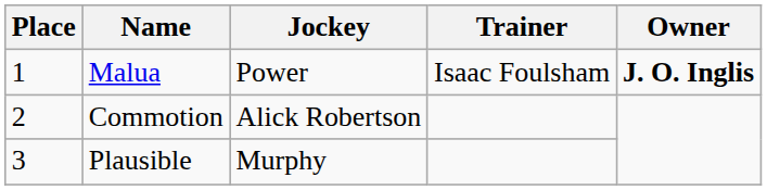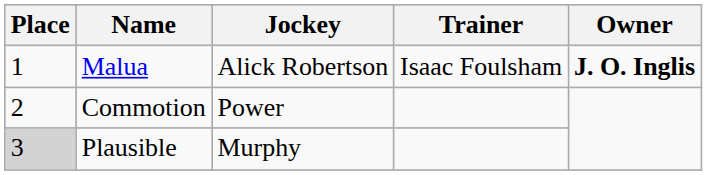 <table class="wikitable">
 <tr>
 <th>Place</th>
 <th>Name</th>
 <th>Jockey</th>
 <th>Trainer</th>
 <th>Owner</th>
 </tr>
 <tr>
 <td>1</td>
 <td><a href='#'>Malua</a></td>
-<td>Power</td>
+<td>Alick Robertson</td>
 <td>Isaac Foulsham</td>
 <td><strong>J. O. Inglis</strong></td>
 </tr>
 <tr>
 <td>2</td>
 <td>Commotion</td>
-<td>Alick Robertson</td>
+<td>Power</td>
 <td></td>
 </tr>
 <tr>
-<td>3</td>
+<td style="background: lightgrey;">3</td>
 <td>Plausible</td>
 <td>Murphy</td>
 <td></td>
 </tr>
 </table>
